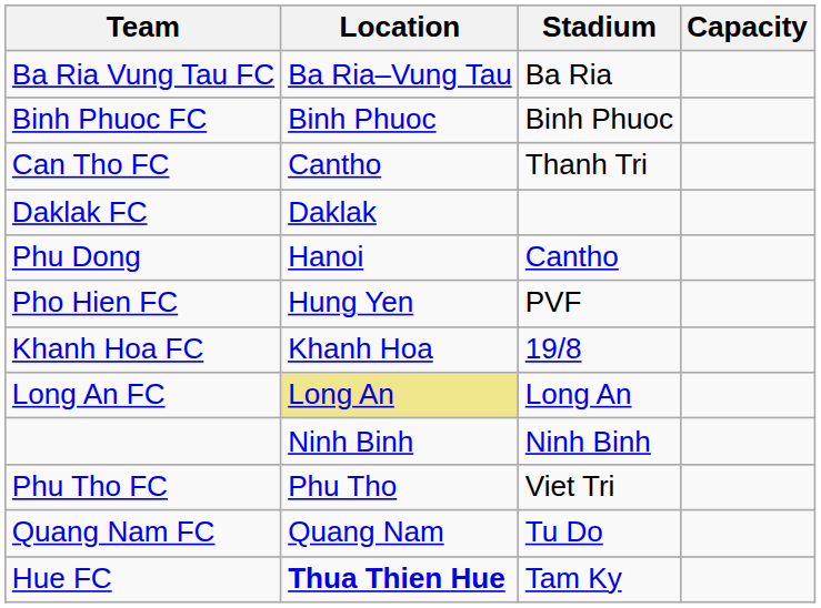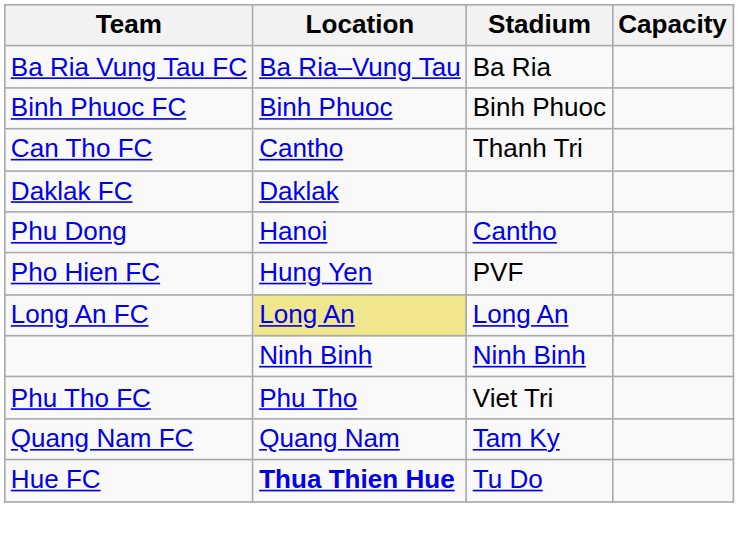 <table class="wikitable sortable">
 <tr>
 <th>Team</th>
 <th>Location</th>
 <th>Stadium</th>
 <th>Capacity</th>
 </tr>
 <tr>
 <td><a href='#'>Ba Ria Vung Tau FC</a></td>
 <td><a href='#'>Ba Ria–Vung Tau</a></td>
 <td>Ba Ria</td>
 <td style="text-align:center"></td>
 </tr>
 <tr>
 <td><a href='#'>Binh Phuoc FC</a></td>
 <td><a href='#'>Binh Phuoc</a></td>
 <td>Binh Phuoc</td>
 <td style="text-align:center"></td>
 </tr>
 <tr>
 <td><a href='#'>Can Tho FC</a></td>
 <td><a href='#'>Cantho</a></td>
 <td>Thanh Tri</td>
 <td style="text-align:center"></td>
 </tr>
 <tr>
 <td><a href='#'>Daklak FC</a></td>
 <td><a href='#'>Daklak</a></td>
 <td></td>
 <td style="text-align:center"></td>
 </tr>
 <tr>
 <td><a href='#'>Phu Dong</a></td>
 <td><a href='#'>Hanoi</a></td>
 <td><a href='#'>Cantho</a></td>
 <td style="text-align:center"></td>
 </tr>
 <tr>
 <td><a href='#'>Pho Hien FC</a></td>
 <td><a href='#'>Hung Yen</a></td>
 <td>PVF</td>
 <td style="text-align:center"></td>
 </tr>
 <tr>
-<td><a href='#'>Khanh Hoa FC</a></td>
-<td><a href='#'>Khanh Hoa</a></td>
-<td><a href='#'>19/8</a></td>
-<td style="text-align:center"></td>
-</tr>
-<tr>
 <td><a href='#'>Long An FC</a></td>
 <td style="background: khaki;"><a href='#'>Long An</a></td>
 <td><a href='#'>Long An</a></td>
 <td style="text-align:center"></td>
 </tr>
 <tr>
 <td></td>
 <td><a href='#'>Ninh Binh</a></td>
 <td><a href='#'>Ninh Binh</a></td>
 <td style="text-align:center"></td>
 </tr>
 <tr>
 <td><a href='#'>Phu Tho FC</a></td>
 <td><a href='#'>Phu Tho</a></td>
 <td>Viet Tri</td>
 <td style="text-align:center"></td>
 </tr>
 <tr>
 <td><a href='#'>Quang Nam FC</a></td>
 <td><a href='#'>Quang Nam</a></td>
-<td><a href='#'>Tu Do</a></td>
+<td><a href='#'>Tam Ky</a></td>
 <td style="text-align:center"></td>
 </tr>
 <tr>
 <td><a href='#'>Hue FC</a></td>
 <td><strong><a href='#'>Thua Thien Hue</a></strong></td>
-<td><a href='#'>Tam Ky</a></td>
+<td><a href='#'>Tu Do</a></td>
 <td style="text-align:center"></td>
 </tr>
 </table>
